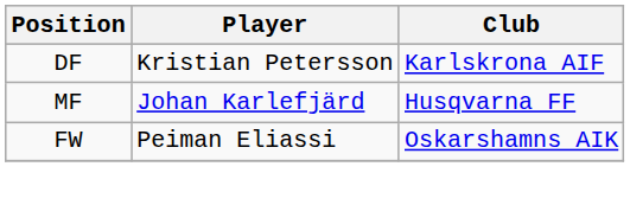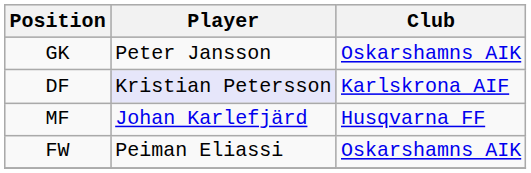 <table class="wikitable" style="text-align:center; float: left; margin-right:1em;">
 <tr>
 <th>Position</th>
 <th>Player</th>
 <th>Club</th>
 </tr>
 <tr>
+<td>GK</td>
+<td align="left"> Peter Jansson</td>
+<td align="left"><a href='#'>Oskarshamns AIK</a></td>
+</tr>
+<tr>
 <td>DF</td>
-<td align="left"> Kristian Petersson</td>
+<td align="left" style="background: lavender;"> Kristian Petersson</td>
 <td align="left"><a href='#'>Karlskrona AIF</a></td>
 </tr>
 <tr>
 <td>MF</td>
 <td align="left"> <a href='#'>Johan Karlefjärd</a></td>
 <td align="left"><a href='#'>Husqvarna FF</a></td>
 </tr>
 <tr>
 <td>FW</td>
 <td align="left"> Peiman Eliassi</td>
 <td align="left"><a href='#'>Oskarshamns AIK</a></td>
 </tr>
 <tr>
 </tr>
 </table>
